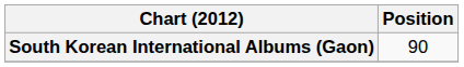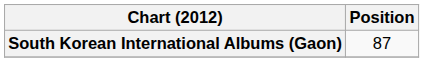 <table class="wikitable plainrowheaders" style="text-align:center">
 <tr>
 <th scope="col">Chart (2012)</th>
 <th scope="col">Position</th>
 </tr>
 <tr>
 <th scope="row">South Korean International Albums (Gaon)</th>
-<td>90</td>
+<td>87</td>
 </tr>
 <tr>
 </tr>
 </table>
